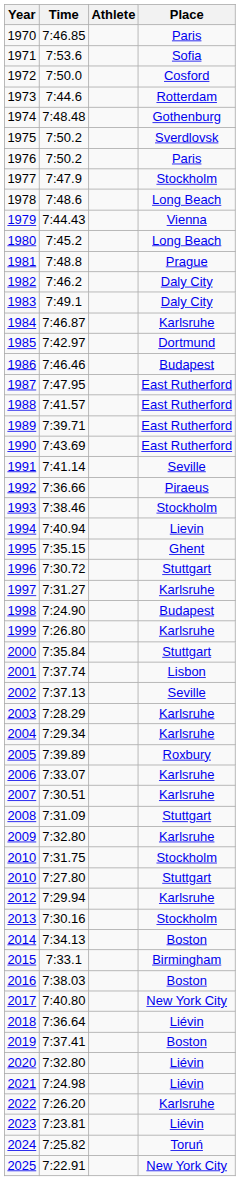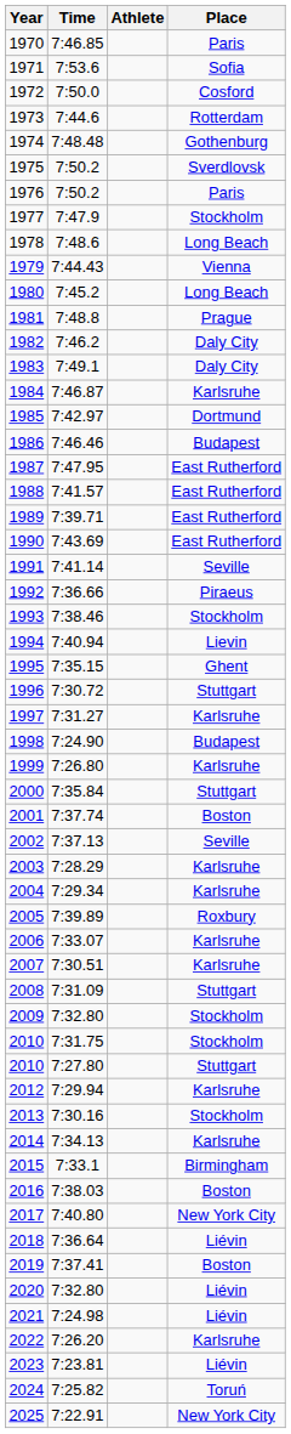 <table class="wikitable sortable" style="text-align:center">
 <tr>
 <th>Year</th>
 <th>Time</th>
 <th>Athlete</th>
 <th>Place</th>
 </tr>
 <tr>
 <td>1970</td>
 <td>7:46.85</td>
 <td align=left></td>
 <td><a href='#'>Paris</a></td>
 </tr>
 <tr>
 <td>1971</td>
 <td>7:53.6</td>
 <td align=left></td>
 <td><a href='#'>Sofia</a></td>
 </tr>
 <tr>
 <td>1972</td>
 <td>7:50.0</td>
 <td align=left></td>
 <td><a href='#'>Cosford</a></td>
 </tr>
 <tr>
 <td>1973</td>
 <td>7:44.6</td>
 <td align=left></td>
 <td><a href='#'>Rotterdam</a></td>
 </tr>
 <tr>
 <td>1974</td>
 <td>7:48.48</td>
 <td align=left></td>
 <td><a href='#'>Gothenburg</a></td>
 </tr>
 <tr>
 <td>1975</td>
 <td>7:50.2</td>
 <td align=left></td>
 <td><a href='#'>Sverdlovsk</a></td>
 </tr>
 <tr>
 <td>1976</td>
 <td>7:50.2</td>
 <td align=left></td>
 <td><a href='#'>Paris</a></td>
 </tr>
 <tr>
 <td>1977</td>
 <td>7:47.9</td>
 <td align=left></td>
 <td><a href='#'>Stockholm</a></td>
 </tr>
 <tr>
 <td>1978</td>
 <td>7:48.6</td>
 <td align=left></td>
 <td><a href='#'>Long Beach</a></td>
 </tr>
 <tr>
 <td><a href='#'>1979</a></td>
 <td>7:44.43</td>
 <td align=left></td>
 <td><a href='#'>Vienna</a></td>
 </tr>
 <tr>
 <td><a href='#'>1980</a></td>
 <td>7:45.2</td>
 <td align=left></td>
 <td><a href='#'>Long Beach</a></td>
 </tr>
 <tr>
 <td><a href='#'>1981</a></td>
 <td>7:48.8</td>
 <td align=left></td>
 <td><a href='#'>Prague</a></td>
 </tr>
 <tr>
 <td><a href='#'>1982</a></td>
 <td>7:46.2</td>
 <td align=left></td>
 <td><a href='#'>Daly City</a></td>
 </tr>
 <tr>
 <td><a href='#'>1983</a></td>
 <td>7:49.1</td>
 <td align=left></td>
 <td><a href='#'>Daly City</a></td>
 </tr>
 <tr>
 <td><a href='#'>1984</a></td>
 <td>7:46.87</td>
 <td align=left></td>
 <td><a href='#'>Karlsruhe</a></td>
 </tr>
 <tr>
 <td><a href='#'>1985</a></td>
 <td>7:42.97</td>
 <td align=left></td>
 <td><a href='#'>Dortmund</a></td>
 </tr>
 <tr>
 <td><a href='#'>1986</a></td>
 <td>7:46.46</td>
 <td align=left></td>
 <td><a href='#'>Budapest</a></td>
 </tr>
 <tr>
 <td><a href='#'>1987</a></td>
 <td>7:47.95</td>
 <td align=left></td>
 <td><a href='#'>East Rutherford</a></td>
 </tr>
 <tr>
 <td><a href='#'>1988</a></td>
 <td>7:41.57</td>
 <td align=left></td>
 <td><a href='#'>East Rutherford</a></td>
 </tr>
 <tr>
 <td><a href='#'>1989</a></td>
 <td>7:39.71</td>
 <td align=left></td>
 <td><a href='#'>East Rutherford</a></td>
 </tr>
 <tr>
 <td><a href='#'>1990</a></td>
 <td>7:43.69</td>
 <td align=left></td>
 <td><a href='#'>East Rutherford</a></td>
 </tr>
 <tr>
 <td><a href='#'>1991</a></td>
 <td>7:41.14</td>
 <td align=left></td>
 <td><a href='#'>Seville</a></td>
 </tr>
 <tr>
 <td><a href='#'>1992</a></td>
 <td>7:36.66</td>
 <td align=left></td>
 <td><a href='#'>Piraeus</a></td>
 </tr>
 <tr>
 <td><a href='#'>1993</a></td>
 <td>7:38.46</td>
 <td align=left></td>
 <td><a href='#'>Stockholm</a></td>
 </tr>
 <tr>
 <td><a href='#'>1994</a></td>
 <td>7:40.94</td>
 <td align=left></td>
 <td><a href='#'>Lievin</a></td>
 </tr>
 <tr>
 <td><a href='#'>1995</a></td>
 <td>7:35.15</td>
 <td align=left></td>
 <td><a href='#'>Ghent</a></td>
 </tr>
 <tr>
 <td><a href='#'>1996</a></td>
 <td>7:30.72</td>
 <td align=left></td>
 <td><a href='#'>Stuttgart</a></td>
 </tr>
 <tr>
 <td><a href='#'>1997</a></td>
 <td>7:31.27</td>
 <td align=left></td>
 <td><a href='#'>Karlsruhe</a></td>
 </tr>
 <tr>
 <td><a href='#'>1998</a></td>
 <td>7:24.90</td>
 <td align=left></td>
 <td><a href='#'>Budapest</a></td>
 </tr>
 <tr>
 <td><a href='#'>1999</a></td>
 <td>7:26.80</td>
 <td align=left></td>
 <td><a href='#'>Karlsruhe</a></td>
 </tr>
 <tr>
 <td><a href='#'>2000</a></td>
 <td>7:35.84</td>
 <td align=left></td>
 <td><a href='#'>Stuttgart</a></td>
 </tr>
 <tr>
 <td><a href='#'>2001</a></td>
 <td>7:37.74</td>
 <td align=left></td>
-<td><a href='#'>Lisbon</a></td>
+<td><a href='#'>Boston</a></td>
 </tr>
 <tr>
 <td><a href='#'>2002</a></td>
 <td>7:37.13</td>
 <td align=left></td>
 <td><a href='#'>Seville</a></td>
 </tr>
 <tr>
 <td><a href='#'>2003</a></td>
 <td>7:28.29</td>
 <td align=left></td>
 <td><a href='#'>Karlsruhe</a></td>
 </tr>
 <tr>
 <td><a href='#'>2004</a></td>
 <td>7:29.34</td>
 <td align=left></td>
 <td><a href='#'>Karlsruhe</a></td>
 </tr>
 <tr>
 <td><a href='#'>2005</a></td>
 <td>7:39.89</td>
 <td align=left></td>
 <td><a href='#'>Roxbury</a></td>
 </tr>
 <tr>
 <td><a href='#'>2006</a></td>
 <td>7:33.07</td>
 <td align=left></td>
 <td><a href='#'>Karlsruhe</a></td>
 </tr>
 <tr>
 <td><a href='#'>2007</a></td>
 <td>7:30.51</td>
 <td align=left></td>
 <td><a href='#'>Karlsruhe</a></td>
 </tr>
 <tr>
 <td><a href='#'>2008</a></td>
 <td>7:31.09</td>
 <td align=left></td>
 <td><a href='#'>Stuttgart</a></td>
 </tr>
 <tr>
 <td><a href='#'>2009</a></td>
 <td>7:32.80</td>
 <td align=left></td>
-<td><a href='#'>Karlsruhe</a></td>
+<td><a href='#'>Stockholm</a></td>
 </tr>
 <tr>
 <td><a href='#'>2010</a></td>
 <td>7:31.75</td>
 <td align=left></td>
 <td><a href='#'>Stockholm</a></td>
 </tr>
 <tr>
 <td><a href='#'>2010</a></td>
 <td>7:27.80</td>
 <td align=left></td>
 <td><a href='#'>Stuttgart</a></td>
 </tr>
 <tr>
 <td><a href='#'>2012</a></td>
 <td>7:29.94</td>
 <td align=left></td>
 <td><a href='#'>Karlsruhe</a></td>
 </tr>
 <tr>
 <td><a href='#'>2013</a></td>
 <td>7:30.16</td>
 <td align=left></td>
 <td><a href='#'>Stockholm</a></td>
 </tr>
 <tr>
 <td><a href='#'>2014</a></td>
 <td>7:34.13</td>
 <td align=left></td>
-<td><a href='#'>Boston</a></td>
+<td><a href='#'>Karlsruhe</a></td>
 </tr>
 <tr>
 <td><a href='#'>2015</a></td>
 <td>7:33.1 </td>
 <td align=left></td>
 <td><a href='#'>Birmingham</a></td>
 </tr>
 <tr>
 <td><a href='#'>2016</a></td>
 <td>7:38.03</td>
 <td align=left></td>
 <td><a href='#'>Boston</a></td>
 </tr>
 <tr>
 <td><a href='#'>2017</a></td>
 <td>7:40.80 </td>
 <td align=left></td>
 <td><a href='#'>New York City</a></td>
 </tr>
 <tr>
 <td><a href='#'>2018</a></td>
 <td>7:36.64</td>
 <td align=left></td>
 <td><a href='#'>Liévin</a></td>
 </tr>
 <tr>
 <td><a href='#'>2019</a></td>
 <td>7:37.41</td>
 <td align=left></td>
 <td><a href='#'>Boston</a></td>
 </tr>
 <tr>
 <td><a href='#'>2020</a></td>
 <td>7:32.80</td>
 <td align=left></td>
 <td><a href='#'>Liévin</a></td>
 </tr>
 <tr>
 <td><a href='#'>2021</a></td>
 <td>7:24.98</td>
 <td align=left></td>
 <td><a href='#'>Liévin</a></td>
 </tr>
 <tr>
 <td><a href='#'>2022</a></td>
 <td>7:26.20</td>
 <td align=left></td>
 <td><a href='#'>Karlsruhe</a></td>
 </tr>
 <tr>
 <td><a href='#'>2023</a></td>
 <td>7:23.81</td>
 <td align=left></td>
 <td><a href='#'>Liévin</a></td>
 </tr>
 <tr>
 <td><a href='#'>2024</a></td>
 <td>7:25.82</td>
 <td align=left></td>
 <td><a href='#'>Toruń</a></td>
 </tr>
 <tr>
 <td><a href='#'>2025</a></td>
 <td>7:22.91</td>
 <td align=left></td>
 <td><a href='#'>New York City</a></td>
 </tr>
 </table>
